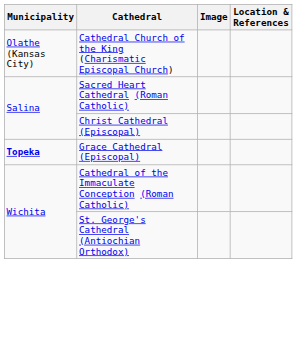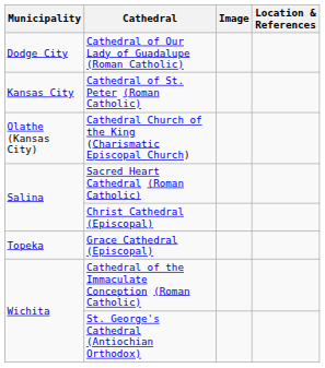 <table width=65% class="wikitable">
 <tr>
 <th width = 10%>Municipality</th>
 <th width = 40%>Cathedral</th>
 <th width = 5%>Image</th>
 <th width = 10%>Location & References</th>
+</tr>
+<tr>
+<td><a href='#'>Dodge City</a></td>
+<td><a href='#'>Cathedral of Our Lady of Guadalupe</a> <a href='#'>(Roman Catholic)</a></td>
+<td></td>
+<td><small></small><br></td>
+</tr>
+<tr>
+<td><a href='#'>Kansas City</a></td>
+<td><a href='#'>Cathedral of St. Peter</a> <a href='#'>(Roman Catholic)</a></td>
+<td></td>
+<td><small></small><br></td>
 </tr>
 <tr>
 <td><a href='#'>Olathe</a> (Kansas City)</td>
 <td><a href='#'>Cathedral Church of the King</a> (<a href='#'>Charismatic Episcopal Church</a>)</td>
 <td></td>
 <td><small></small><br></td>
 </tr>
 <tr>
 <td rowspan=2><a href='#'>Salina</a></td>
 <td><a href='#'>Sacred Heart Cathedral</a> <a href='#'>(Roman Catholic)</a></td>
 <td></td>
 <td><small></small><br></td>
 </tr>
 <tr>
 <td><a href='#'>Christ Cathedral</a> <a href='#'>(Episcopal)</a></td>
 <td></td>
 <td><small></small><br></td>
 </tr>
 <tr>
-<td><strong><a href='#'>Topeka</a></strong></td>
+<td><a href='#'>Topeka</a></td>
 <td><a href='#'>Grace Cathedral</a> <a href='#'>(Episcopal)</a></td>
 <td></td>
 <td><small></small><br></td>
 </tr>
 <tr>
 <td rowspan=2><a href='#'>Wichita</a></td>
 <td><a href='#'>Cathedral of the Immaculate Conception</a> <a href='#'>(Roman Catholic)</a></td>
 <td></td>
 <td><small></small><br></td>
 </tr>
 <tr>
 <td><a href='#'>St. George's Cathedral</a> <a href='#'>(Antiochian Orthodox)</a></td>
 <td></td>
 <td><small></small><br></td>
 </tr>
 </table>
